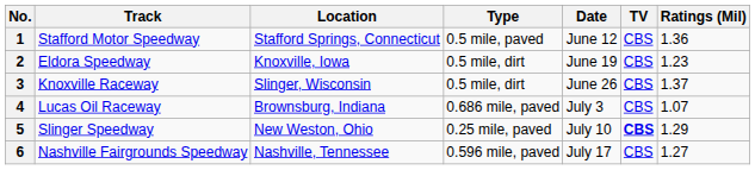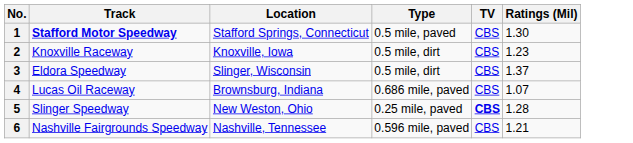 <table class="wikitable">
 <tr>
 <th>No.</th>
 <th>Track</th>
 <th>Location</th>
 <th>Type</th>
-<th>Date</th>
 <th>TV</th>
 <th>Ratings (Mil)</th>
 </tr>
 <tr>
 <th>1</th>
-<td><a href='#'>Stafford Motor Speedway</a></td>
+<td><strong><a href='#'>Stafford Motor Speedway</a></strong></td>
 <td><a href='#'>Stafford Springs, Connecticut</a></td>
 <td>0.5 mile, paved</td>
-<td>June 12</td>
 <td><a href='#'>CBS</a></td>
-<td>1.36</td>
+<td>1.30</td>
 </tr>
 <tr>
 <th>2</th>
-<td><a href='#'>Eldora Speedway</a></td>
+<td><a href='#'>Knoxville Raceway</a></td>
 <td><a href='#'>Knoxville, Iowa</a></td>
 <td>0.5 mile, dirt</td>
-<td>June 19</td>
 <td><a href='#'>CBS</a></td>
 <td>1.23</td>
 </tr>
 <tr>
 <th>3</th>
-<td><a href='#'>Knoxville Raceway</a></td>
+<td><a href='#'>Eldora Speedway</a></td>
 <td><a href='#'>Slinger, Wisconsin</a></td>
 <td>0.5 mile, dirt</td>
-<td>June 26</td>
 <td><a href='#'>CBS</a></td>
 <td>1.37</td>
 </tr>
 <tr>
 <th>4</th>
 <td><a href='#'>Lucas Oil Raceway</a></td>
 <td><a href='#'>Brownsburg, Indiana</a></td>
 <td>0.686 mile, paved</td>
-<td>July 3</td>
 <td><a href='#'>CBS</a></td>
 <td>1.07</td>
 </tr>
 <tr>
 <th>5</th>
 <td><a href='#'>Slinger Speedway</a></td>
 <td><a href='#'>New Weston, Ohio</a></td>
 <td>0.25 mile, paved</td>
-<td>July 10</td>
 <td><strong><a href='#'>CBS</a></strong></td>
-<td>1.29</td>
+<td>1.28</td>
 </tr>
 <tr>
 <th>6</th>
 <td><a href='#'>Nashville Fairgrounds Speedway</a></td>
 <td><a href='#'>Nashville, Tennessee</a></td>
 <td>0.596 mile, paved</td>
-<td>July 17</td>
 <td><a href='#'>CBS</a></td>
-<td>1.27</td>
+<td>1.21</td>
 </tr>
 </table>
